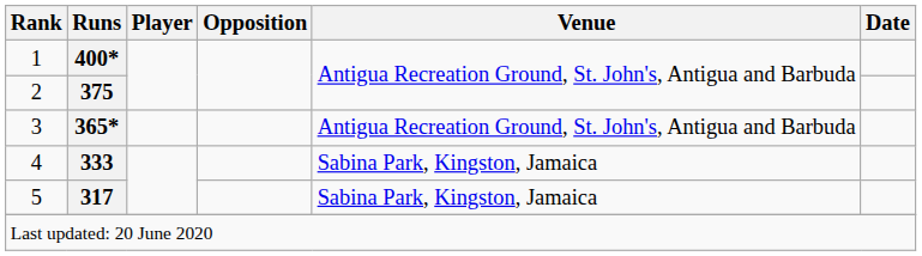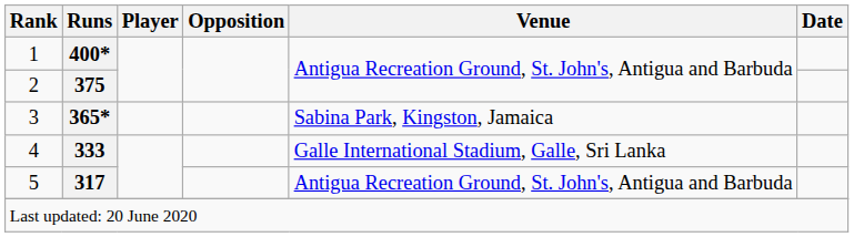 <table class="wikitable plainrowheaders sortable">
 <tr>
 <th scope=col>Rank</th>
 <th scope=col>Runs</th>
 <th scope=col>Player</th>
 <th scope=col>Opposition</th>
 <th scope=col>Venue</th>
 <th scope=col>Date</th>
 </tr>
 <tr>
 <td align=center>1</td>
 <th scope=row style=text-align:center;>400*</th>
 <td rowspan=2></td>
 <td rowspan=2></td>
 <td rowspan=2><a href='#'>Antigua Recreation Ground</a>, <a href='#'>St. John's</a>, Antigua and Barbuda</td>
 <td></td>
 </tr>
 <tr>
 <td align=center>2</td>
 <th scope=row style=text-align:center;>375</th>
 <td></td>
 </tr>
 <tr>
 <td align=center>3</td>
 <th scope=row style=text-align:center;>365*</th>
 <td></td>
 <td></td>
-<td><a href='#'>Antigua Recreation Ground</a>, <a href='#'>St. John's</a>, Antigua and Barbuda</td>
+<td><a href='#'>Sabina Park</a>, <a href='#'>Kingston</a>, Jamaica</td>
 <td></td>
 </tr>
 <tr>
 <td align=center>4</td>
 <th scope=row style=text-align:center;>333</th>
 <td rowspan=2></td>
 <td></td>
-<td><a href='#'>Sabina Park</a>, <a href='#'>Kingston</a>, Jamaica</td>
+<td><a href='#'>Galle International Stadium</a>, <a href='#'>Galle</a>, Sri Lanka</td>
 <td></td>
 </tr>
 <tr>
 <td align=center>5</td>
 <th scope=row style=text-align:center;>317</th>
 <td></td>
-<td><a href='#'>Sabina Park</a>, <a href='#'>Kingston</a>, Jamaica</td>
+<td><a href='#'>Antigua Recreation Ground</a>, <a href='#'>St. John's</a>, Antigua and Barbuda</td>
 <td></td>
 </tr>
 <tr>
 </tr>
 <tr class=sortbottom>
 <td colspan=6><small>Last updated: 20 June 2020</small></td>
 </tr>
 </table>
